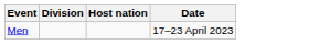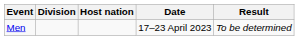 <table class=wikitable>
 <tr>
 <th>Event</th>
 <th>Division</th>
 <th>Host nation</th>
 <th>Date</th>
+<th>Result</th>
 </tr>
 <tr>
 <td><a href='#'>Men</a></td>
 <td></td>
 <td></td>
 <td>17–23 April 2023</td>
+<td><em>To be determined</em></td>
 </tr>
 </table>
